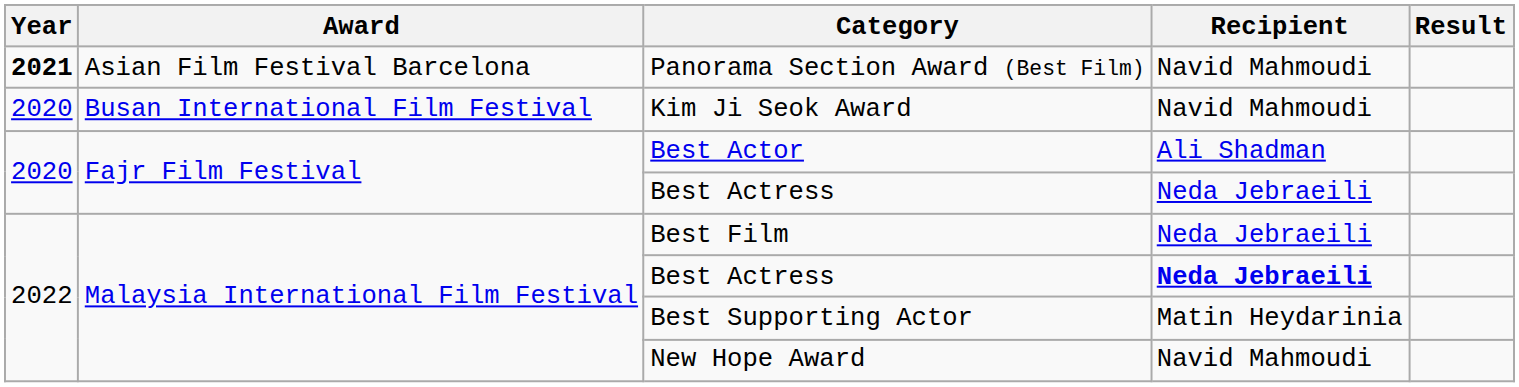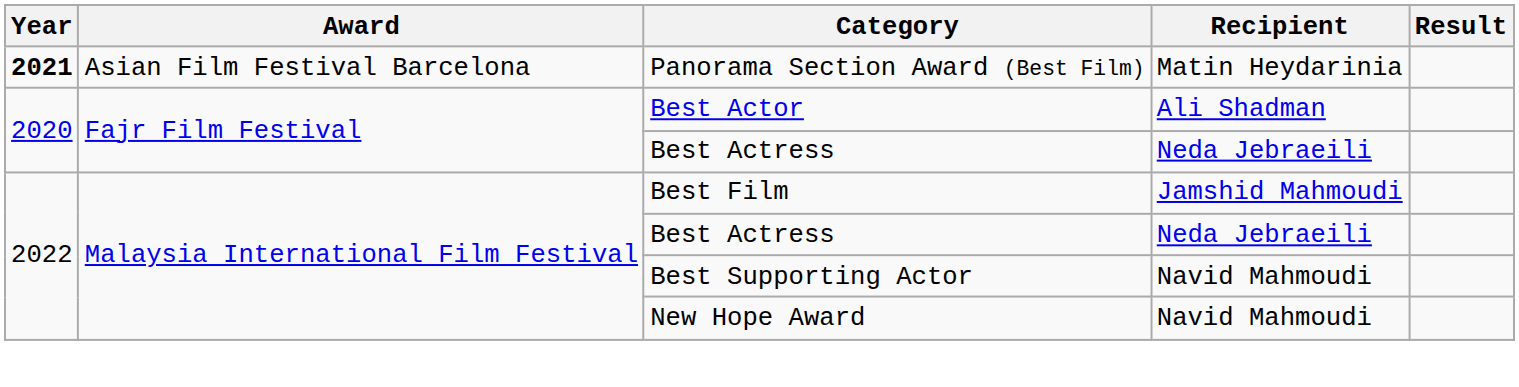 <table class="wikitable">
 <tr>
 <th>Year</th>
 <th>Award</th>
 <th>Category</th>
 <th>Recipient</th>
 <th>Result</th>
 </tr>
 <tr>
 <td><strong>2021</strong></td>
 <td>Asian Film Festival Barcelona</td>
 <td>Panorama Section Award <small>(Best Film)</small></td>
-<td>Navid Mahmoudi</td>
-<td></td>
-</tr>
-<tr>
-<td><a href='#'>2020</a></td>
-<td><a href='#'>Busan International Film Festival</a></td>
-<td>Kim Ji Seok Award</td>
-<td>Navid Mahmoudi</td>
+<td>Matin Heydarinia</td>
 <td></td>
 </tr>
 <tr>
 <td rowspan="2"><a href='#'>2020</a></td>
 <td rowspan="2"><a href='#'>Fajr Film Festival</a></td>
 <td><a href='#'>Best Actor</a></td>
 <td><a href='#'>Ali Shadman</a></td>
 <td></td>
 </tr>
 <tr>
 <td>Best Actress</td>
 <td><a href='#'>Neda Jebraeili</a></td>
 <td></td>
 </tr>
 <tr>
 <td rowspan="4">2022</td>
 <td rowspan="4"><a href='#'>Malaysia International Film Festival</a></td>
 <td>Best Film</td>
+<td><a href='#'>Jamshid Mahmoudi</a></td>
+<td></td>
+</tr>
+<tr>
+<td>Best Actress</td>
 <td><a href='#'>Neda Jebraeili</a></td>
 <td></td>
 </tr>
 <tr>
-<td>Best Actress</td>
-<td><strong><a href='#'>Neda Jebraeili</a></strong></td>
-<td></td>
-</tr>
-<tr>
 <td>Best Supporting Actor</td>
-<td>Matin Heydarinia</td>
+<td>Navid Mahmoudi</td>
 <td></td>
 </tr>
 <tr>
 <td>New Hope Award</td>
 <td>Navid Mahmoudi</td>
 <td></td>
 </tr>
 </table>
